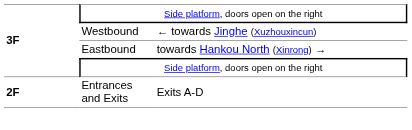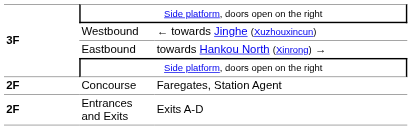 <table cellspacing=0 cellpadding=3>
 <tr>
 <td style="border-bottom:solid 1px gray;border-top:solid 1px gray;" rowspan=4 width=100><strong>3F</strong></td>
 <td style="border-right:solid 2px black;border-left:solid 2px black;border-top:solid 1px gray;border-bottom:solid 2px black;text-align:center;" colspan=2><small><a href='#'>Side platform</a>, doors open on the right</small></td>
 </tr>
 <tr>
 <td style="border-top:solid 0px gray;" width=100>Westbound</td>
 <td style="border-top:solid 0px gray;" width=350>←  towards <a href='#'>Jinghe</a> <small>(<a href='#'>Xuzhouxincun</a>)</small></td>
 </tr>
 <tr>
 <td style="border-top:solid 1px gray;border-bottom:solid 0px gray;">Eastbound</td>
 <td style="border-top:solid 1px gray;border-bottom:solid 0px gray;">  towards <a href='#'>Hankou North</a> <small>(<a href='#'>Xinrong</a>)</small> →</td>
 </tr>
 <tr>
 <td style="border-right:solid 2px black;border-left:solid 2px black;border-top:solid 2px black;border-bottom:solid 1px gray;text-align:center;" colspan=2><small><a href='#'>Side platform</a>, doors open on the right</small></td>
 </tr>
 <tr>
 <td style="border-bottom:solid 1px gray;"><strong>2F</strong></td>
+<td style="border-bottom:solid 1px gray;">Concourse</td>
+<td style="border-bottom:solid 1px gray;">Faregates, Station Agent</td>
+</tr>
+<tr>
+<td style="border-bottom:solid 1px gray;"><strong>2F</strong></td>
 <td style="border-bottom:solid 1px gray;">Entrances and Exits</td>
 <td style="border-bottom:solid 1px gray;">Exits A-D</td>
 </tr>
 </table>
